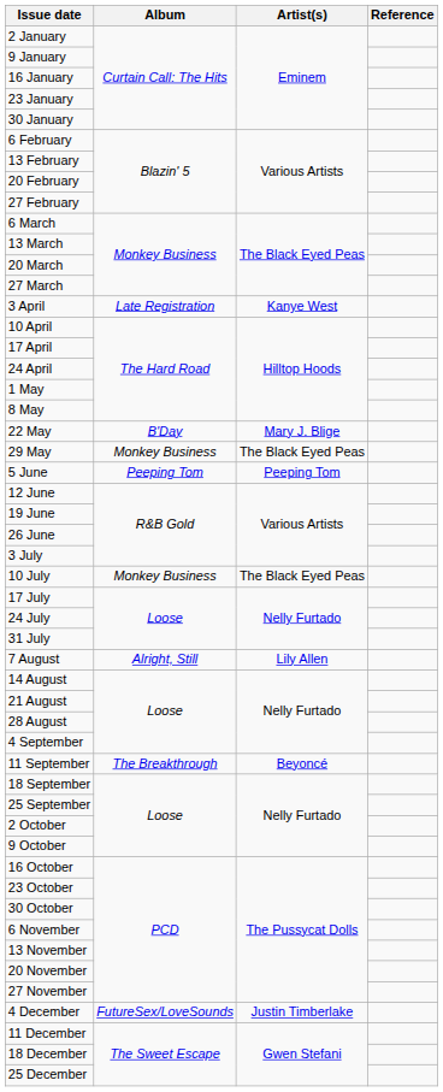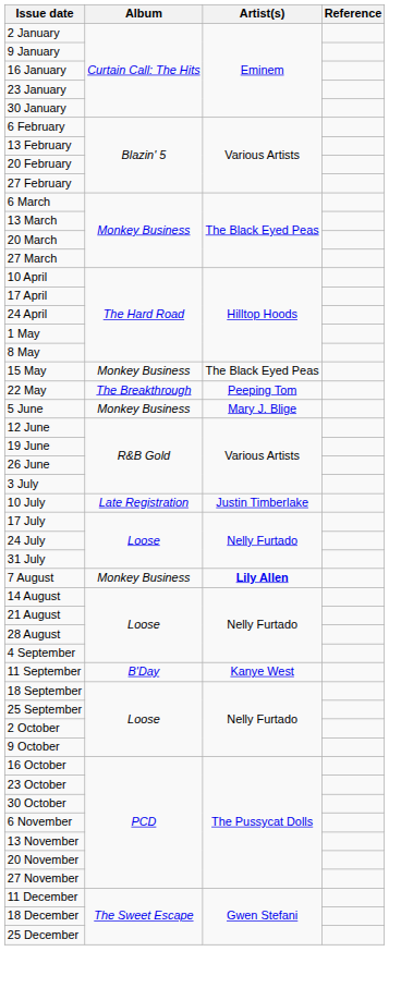 <table class="wikitable">
 <tr>
 <th>Issue date</th>
 <th>Album</th>
 <th>Artist(s)</th>
 <th>Reference</th>
 </tr>
 <tr>
 <td align="left">2 January</td>
 <td align="center" rowspan="5"><em><a href='#'>Curtain Call: The Hits</a></em></td>
 <td align="center" rowspan="5"><a href='#'>Eminem</a></td>
 <td align="center"></td>
 </tr>
 <tr>
 <td align="left">9 January</td>
 <td align="center"></td>
 </tr>
 <tr>
 <td align="left">16 January</td>
 <td align="center"></td>
 </tr>
 <tr>
 <td align="left">23 January</td>
 <td align="center"></td>
 </tr>
 <tr>
 <td align="left">30 January</td>
 <td align="center"></td>
 </tr>
 <tr>
 <td align="left">6 February</td>
 <td align="center" rowspan="4"><em>Blazin' 5</em></td>
 <td align="center" rowspan="4">Various Artists</td>
 <td align="center"></td>
 </tr>
 <tr>
 <td align="left">13 February</td>
 <td align="center"></td>
 </tr>
 <tr>
 <td align="left">20 February</td>
 <td align="center"></td>
 </tr>
 <tr>
 <td align="left">27 February</td>
 <td align="center"></td>
 </tr>
 <tr>
 <td align="left">6 March</td>
 <td align="center" rowspan="4"><em><a href='#'>Monkey Business</a></em></td>
 <td align="center" rowspan="4"><a href='#'>The Black Eyed Peas</a></td>
 <td align="center"></td>
 </tr>
 <tr>
 <td align="left">13 March</td>
 <td align="center"></td>
 </tr>
 <tr>
 <td align="left">20 March</td>
 <td align="center"></td>
 </tr>
 <tr>
 <td align="left">27 March</td>
 <td align="center"></td>
 </tr>
 <tr>
-<td align="left">3 April</td>
-<td align="center"><em><a href='#'>Late Registration</a></em></td>
-<td align="center"><a href='#'>Kanye West</a></td>
-<td align="center"></td>
-</tr>
-<tr>
 <td align="left">10 April</td>
 <td align="center" rowspan="5"><em><a href='#'>The Hard Road</a></em></td>
 <td align="center" rowspan="5"><a href='#'>Hilltop Hoods</a></td>
 <td align="center"></td>
 </tr>
 <tr>
 <td align="left">17 April</td>
 <td align="center"></td>
 </tr>
 <tr>
 <td align="left">24 April</td>
 <td align="center"></td>
 </tr>
 <tr>
 <td align="left">1 May</td>
 <td align="center"></td>
 </tr>
 <tr>
 <td align="left">8 May</td>
 <td align="center"></td>
 </tr>
 <tr>
-<td align="left">22 May</td>
-<td align="center"><em><a href='#'>B'Day</a></em></td>
-<td align="center"><a href='#'>Mary J. Blige</a></td>
-<td align="center"></td>
-</tr>
-<tr>
-<td align="left">29 May</td>
+<td align="left">15 May</td>
 <td align="center"><em>Monkey Business</em></td>
 <td align="center">The Black Eyed Peas</td>
 <td align="center"></td>
 </tr>
 <tr>
+<td align="left">22 May</td>
+<td align="center"><em><a href='#'>The Breakthrough</a></em></td>
+<td align="center"><a href='#'>Peeping Tom</a></td>
+<td align="center"></td>
+</tr>
+<tr>
 <td align="left">5 June</td>
-<td align="center"><em><a href='#'>Peeping Tom</a></em></td>
-<td align="center"><a href='#'>Peeping Tom</a></td>
+<td align="center"><em>Monkey Business</em></td>
+<td align="center"><a href='#'>Mary J. Blige</a></td>
 <td align="center"></td>
 </tr>
 <tr>
 <td align="left">12 June</td>
 <td align="center" rowspan="4"><em>R&B Gold</em></td>
 <td align="center" rowspan="4">Various Artists</td>
 <td align="center"></td>
 </tr>
 <tr>
 <td align="left">19 June</td>
 <td align="center"></td>
 </tr>
 <tr>
 <td align="left">26 June</td>
 <td align="center"></td>
 </tr>
 <tr>
 <td align="left">3 July</td>
 <td align="center"></td>
 </tr>
 <tr>
 <td align="left">10 July</td>
-<td align="center"><em>Monkey Business</em></td>
-<td align="center">The Black Eyed Peas</td>
+<td align="center"><em><a href='#'>Late Registration</a></em></td>
+<td align="center"><a href='#'>Justin Timberlake</a></td>
 <td align="center"></td>
 </tr>
 <tr>
 <td align="left">17 July</td>
 <td align="center" rowspan="3"><em><a href='#'>Loose</a></em></td>
 <td align="center" rowspan="3"><a href='#'>Nelly Furtado</a></td>
 <td align="center"></td>
 </tr>
 <tr>
 <td align="left">24 July</td>
 <td align="center"></td>
 </tr>
 <tr>
 <td align="left">31 July</td>
 <td align="center"></td>
 </tr>
 <tr>
 <td align="left">7 August</td>
-<td align="center"><em><a href='#'>Alright, Still</a></em></td>
-<td align="center"><a href='#'>Lily Allen</a></td>
+<td align="center"><em>Monkey Business</em></td>
+<td align="center"><strong><a href='#'>Lily Allen</a></strong></td>
 <td align="center"></td>
 </tr>
 <tr>
 <td align="left">14 August</td>
 <td align="center" rowspan="4"><em>Loose</em></td>
 <td align="center" rowspan="4">Nelly Furtado</td>
 <td align="center"></td>
 </tr>
 <tr>
 <td align="left">21 August</td>
 <td align="center"></td>
 </tr>
 <tr>
 <td align="left">28 August</td>
 <td align="center"></td>
 </tr>
 <tr>
 <td align="left">4 September</td>
 <td align="center"></td>
 </tr>
 <tr>
 <td align="left">11 September</td>
-<td align="center"><em><a href='#'>The Breakthrough</a></em></td>
-<td align="center"><a href='#'>Beyoncé</a></td>
+<td align="center"><em><a href='#'>B'Day</a></em></td>
+<td align="center"><a href='#'>Kanye West</a></td>
 <td align="center"></td>
 </tr>
 <tr>
 <td align="left">18 September</td>
 <td align="center" rowspan="4"><em>Loose</em></td>
 <td align="center" rowspan="4">Nelly Furtado</td>
 <td align="center"></td>
 </tr>
 <tr>
 <td align="left">25 September</td>
 <td align="center"></td>
 </tr>
 <tr>
 <td align="left">2 October</td>
 <td align="center"></td>
 </tr>
 <tr>
 <td align="left">9 October</td>
 <td align="center"></td>
 </tr>
 <tr>
 <td align="left">16 October</td>
 <td align="center" rowspan="7"><em><a href='#'>PCD</a></em></td>
 <td align="center" rowspan="7"><a href='#'>The Pussycat Dolls</a></td>
 <td align="center"></td>
 </tr>
 <tr>
 <td align="left">23 October</td>
 <td align="center"></td>
 </tr>
 <tr>
 <td align="left">30 October</td>
 <td align="center"></td>
 </tr>
 <tr>
 <td align="left">6 November</td>
 <td align="center"></td>
 </tr>
 <tr>
 <td align="left">13 November</td>
 <td align="center"></td>
 </tr>
 <tr>
 <td align="left">20 November</td>
 <td align="center"></td>
 </tr>
 <tr>
 <td align="left">27 November</td>
 <td align="center"></td>
 </tr>
 <tr>
-<td align="left">4 December</td>
-<td align="center"><em><a href='#'>FutureSex/LoveSounds</a></em></td>
-<td align="center"><a href='#'>Justin Timberlake</a></td>
-<td align="center"></td>
-</tr>
-<tr>
 <td align="left">11 December</td>
 <td align="center" rowspan="3"><em><a href='#'>The Sweet Escape</a></em></td>
 <td align="center" rowspan="3"><a href='#'>Gwen Stefani</a></td>
 <td align="center"></td>
 </tr>
 <tr>
 <td align="left">18 December</td>
 <td align="center"></td>
 </tr>
 <tr>
 <td align="left">25 December</td>
 <td align="center"></td>
 </tr>
 </table>
